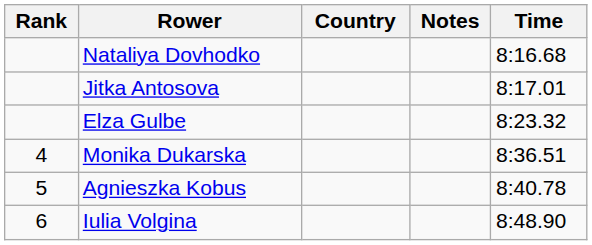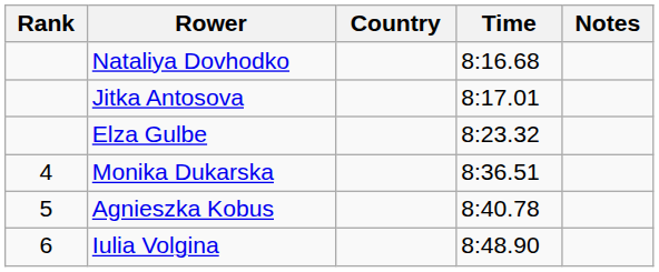 <table class="wikitable" width=50%>
 <tr>
 <th>Rank</th>
 <th>Rower</th>
 <th>Country</th>
+<th>Time</th>
 <th>Notes</th>
-<th>Time</th>
 </tr>
 <tr>
 <td align="center"></td>
 <td><a href='#'>Nataliya Dovhodko</a></td>
 <td></td>
+<td>8:16.68</td>
 <td></td>
-<td>8:16.68</td>
 </tr>
 <tr>
 <td align="center"></td>
 <td><a href='#'>Jitka Antosova</a></td>
 <td></td>
+<td>8:17.01</td>
 <td></td>
-<td>8:17.01</td>
 </tr>
 <tr>
 <td align="center"></td>
 <td><a href='#'>Elza Gulbe</a></td>
 <td></td>
+<td>8:23.32</td>
 <td></td>
-<td>8:23.32</td>
 </tr>
 <tr>
 <td align="center">4</td>
 <td><a href='#'>Monika Dukarska</a></td>
 <td></td>
+<td>8:36.51</td>
 <td></td>
-<td>8:36.51</td>
 </tr>
 <tr>
 <td align="center">5</td>
 <td><a href='#'>Agnieszka Kobus</a></td>
 <td></td>
+<td>8:40.78</td>
 <td></td>
-<td>8:40.78</td>
 </tr>
 <tr>
 <td align="center">6</td>
 <td><a href='#'>Iulia Volgina</a></td>
 <td></td>
+<td>8:48.90</td>
 <td></td>
-<td>8:48.90</td>
 </tr>
 </table>
